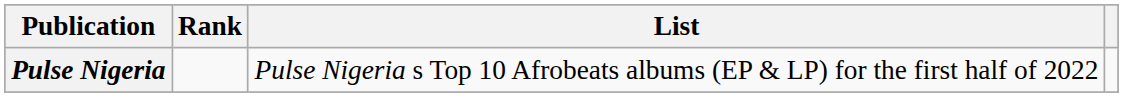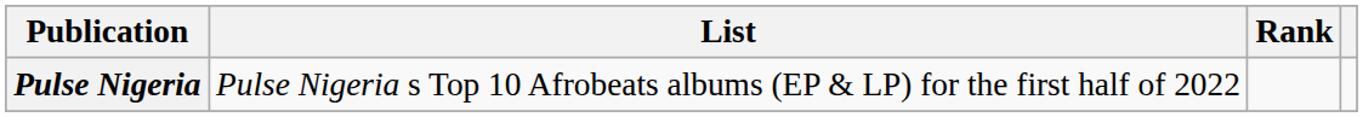 <table class="wikitable sortable plainrowheaders" style="border:none; margin:0;">
 <tr>
 <th scope="col">Publication</th>
+<th scope="col" class="unsortable">List</th>
 <th scope="col" data-sort-type="number">Rank</th>
-<th scope="col" class="unsortable">List</th>
 <th scope="col" class="unsortable"></th>
 </tr>
 <tr>
 <th scope="row" rowspan="1"><em>Pulse Nigeria</em></th>
+<td><em>Pulse Nigeria</em> s Top 10 Afrobeats albums (EP & LP) for the first half of 2022</td>
 <td></td>
-<td><em>Pulse Nigeria</em> s Top 10 Afrobeats albums (EP & LP) for the first half of 2022</td>
 <td></td>
 </tr>
 </table>
